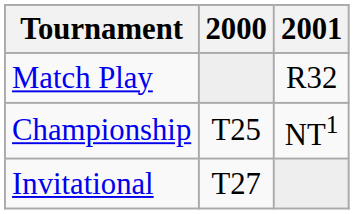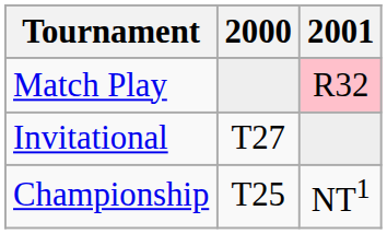 <table class="wikitable" style="text-align:center;">
 <tr>
 <th>Tournament</th>
 <th>2000</th>
 <th>2001</th>
 </tr>
 <tr>
 <td align="left"><a href='#'>Match Play</a></td>
 <td style="background:#eeeeee;"></td>
-<td>R32</td>
+<td style="background: pink;">R32</td>
+</tr>
+<tr>
+<td align="left"><a href='#'>Invitational</a></td>
+<td>T27</td>
+<td style="background:#eeeeee;"></td>
 </tr>
 <tr>
 <td align="left"><a href='#'>Championship</a></td>
 <td>T25</td>
 <td>NT<sup>1</sup></td>
 </tr>
-<tr>
-<td align="left"><a href='#'>Invitational</a></td>
-<td>T27</td>
-<td style="background:#eeeeee;"></td>
-</tr>
 </table>
